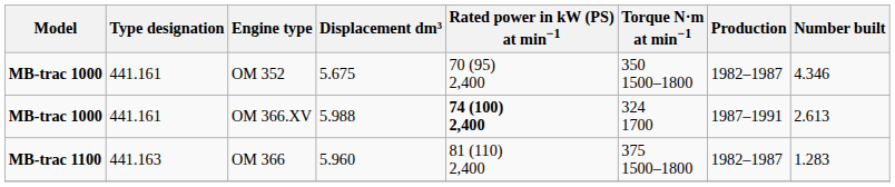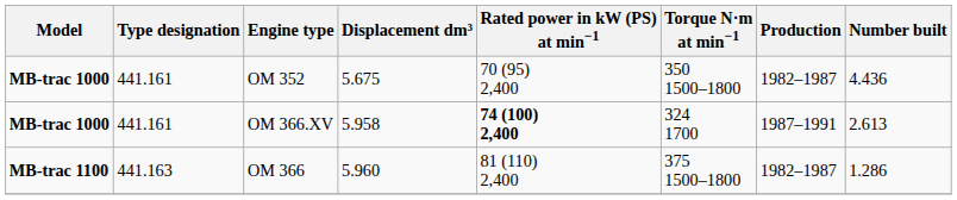 <table class="wikitable">
 <tr>
 <th><strong>Model</strong></th>
 <th>Type designation</th>
 <th>Engine type</th>
 <th>Displacement dm³</th>
 <th>Rated power in kW (PS)<br>at min<sup>−1</sup></th>
 <th>Torque N·m<br>at min<sup>−1</sup></th>
 <th>Production</th>
 <th>Number built</th>
 </tr>
 <tr>
 <td><strong>MB-trac 1000</strong></td>
 <td>441.161</td>
 <td>OM 352</td>
 <td>5.675</td>
 <td>70 (95)<br>2,400</td>
 <td>350<br>1500–1800</td>
 <td>1982–1987</td>
-<td>4.346</td>
+<td>4.436</td>
 </tr>
 <tr>
 <td><strong>MB-trac 1000</strong></td>
 <td>441.161</td>
 <td>OM 366.XV</td>
-<td>5.988</td>
+<td>5.958</td>
 <td><strong>74 (100)<br>2,400</strong></td>
 <td>324<br>1700</td>
 <td>1987–1991</td>
 <td>2.613</td>
 </tr>
 <tr>
 <td><strong>MB-trac 1100</strong></td>
 <td>441.163</td>
 <td>OM 366</td>
 <td>5.960</td>
 <td>81 (110)<br>2,400</td>
 <td>375<br>1500–1800</td>
 <td>1982–1987</td>
-<td>1.283</td>
+<td>1.286</td>
 </tr>
 <tr>
 </tr>
 </table>
